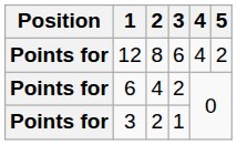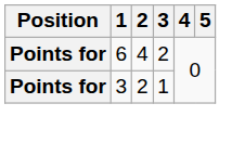 <table class="wikitable floatright" style="text-align: center">
 <tr>
 <th scope="col">Position</th>
 <th scope="col">1</th>
 <th scope="col">2</th>
 <th scope="col">3</th>
 <th scope="col">4</th>
 <th scope="col">5</th>
-</tr>
-<tr>
-<th scope="row">Points for </th>
-<td>12</td>
-<td>8</td>
-<td>6</td>
-<td>4</td>
-<td>2</td>
 </tr>
 <tr>
 <th scope="row">Points for </th>
 <td>6</td>
 <td>4</td>
 <td>2</td>
 <td colspan=2 rowspan=2>0</td>
 </tr>
 <tr>
 <th scope="row">Points for </th>
 <td>3</td>
 <td>2</td>
 <td>1</td>
 </tr>
 </table>
